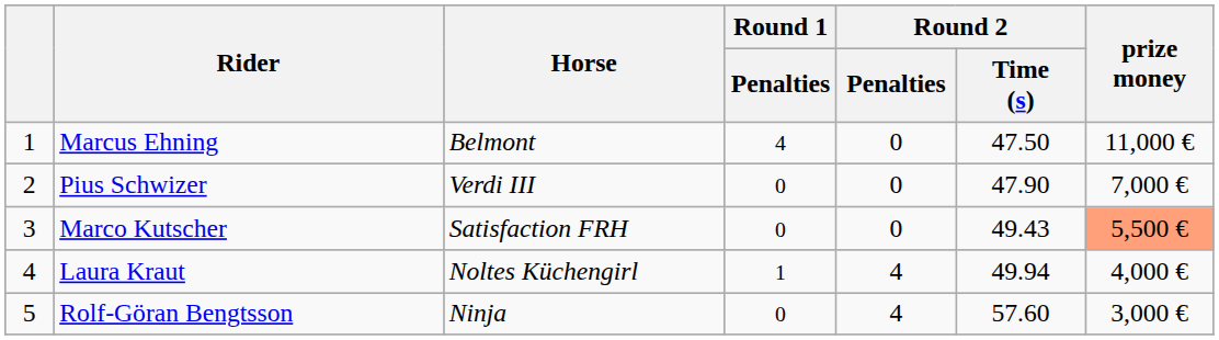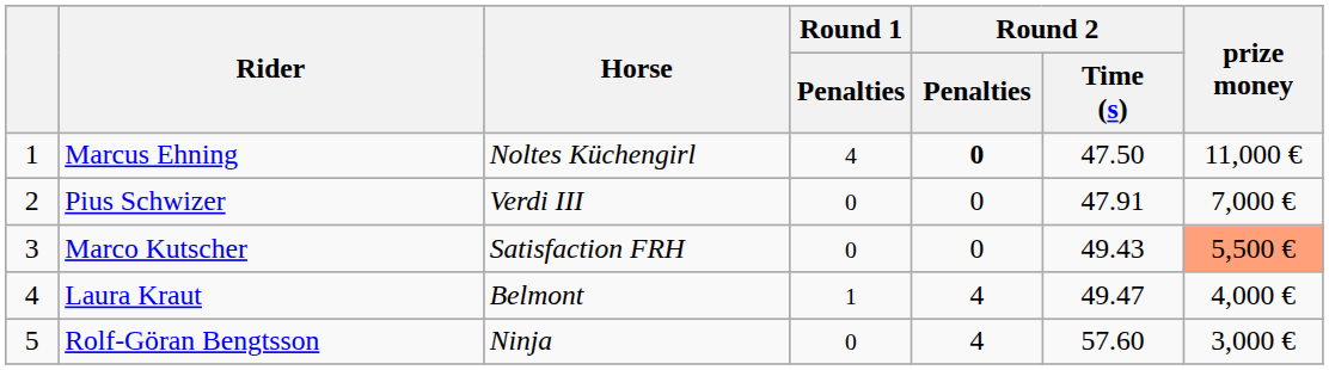 <table class="wikitable" style="font-size: 90%">
 <tr>
 <th rowspan=2 width=20></th>
 <th rowspan=2 width=210>Rider</th>
 <th rowspan=2 width=150>Horse</th>
 <th>Round 1</th>
 <th colspan=2>Round 2</th>
 <th rowspan=2 width=65>prize<br>money</th>
 </tr>
 <tr>
 <th width=50>Penalties</th>
 <th width=60>Penalties</th>
 <th width=65>Time<br>(<a href='#'>s</a>)</th>
 </tr>
 <tr>
 <td align=center>1</td>
 <td> <a href='#'>Marcus Ehning</a></td>
-<td><em>Belmont</em></td>
+<td><em>Noltes Küchengirl</em></td>
 <td align=center><small>4</small></td>
-<td align=center>0</td>
+<td align=center><strong>0</strong></td>
 <td align=center>47.50</td>
 <td align=center>11,000 €</td>
 </tr>
 <tr>
 <td align=center>2</td>
 <td> <a href='#'>Pius Schwizer</a></td>
 <td><em>Verdi III</em></td>
 <td align=center><small>0</small></td>
 <td align=center>0</td>
-<td align=center>47.90</td>
+<td align=center>47.91</td>
 <td align=center>7,000 €</td>
 </tr>
 <tr>
 <td align=center>3</td>
 <td> <a href='#'>Marco Kutscher</a></td>
 <td><em>Satisfaction FRH</em></td>
 <td align=center><small>0</small></td>
 <td align=center>0</td>
 <td align=center>49.43</td>
 <td align=center style="background: lightsalmon;">5,500 €</td>
 </tr>
 <tr>
 <td align=center>4</td>
 <td> <a href='#'>Laura Kraut</a></td>
-<td><em>Noltes Küchengirl</em></td>
+<td><em>Belmont</em></td>
 <td align=center><small>1</small></td>
 <td align=center>4</td>
-<td align=center>49.94</td>
+<td align=center>49.47</td>
 <td align=center>4,000 €</td>
 </tr>
 <tr>
 <td align=center>5</td>
 <td> <a href='#'>Rolf-Göran Bengtsson</a></td>
 <td><em>Ninja</em></td>
 <td align=center><small>0</small></td>
 <td align=center>4</td>
 <td align=center>57.60</td>
 <td align=center>3,000 €</td>
 </tr>
 </table>
